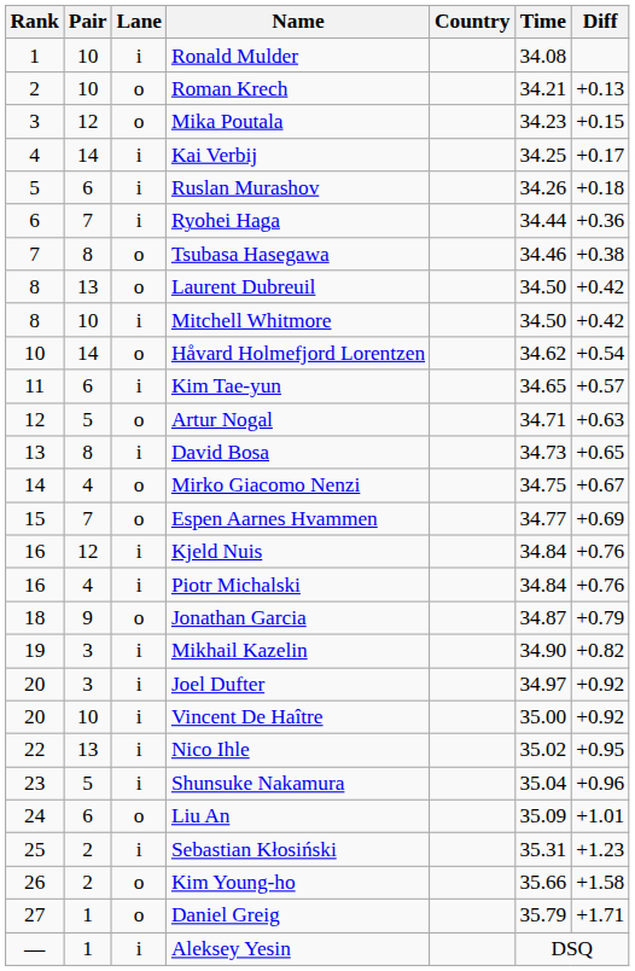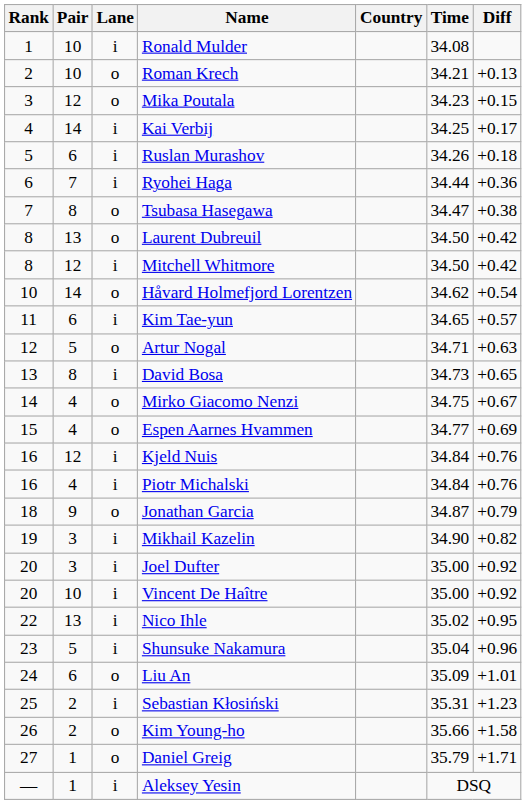 <table class="wikitable sortable" style="text-align:center">
 <tr>
 <th>Rank</th>
 <th>Pair</th>
 <th>Lane</th>
 <th>Name</th>
 <th>Country</th>
 <th>Time</th>
 <th>Diff</th>
 </tr>
 <tr>
 <td>1</td>
 <td>10</td>
 <td>i</td>
 <td align=left><a href='#'>Ronald Mulder</a></td>
 <td align=left></td>
 <td>34.08</td>
 <td></td>
 </tr>
 <tr>
 <td>2</td>
 <td>10</td>
 <td>o</td>
 <td align=left><a href='#'>Roman Krech</a></td>
 <td align=left></td>
 <td>34.21</td>
 <td>+0.13</td>
 </tr>
 <tr>
 <td>3</td>
 <td>12</td>
 <td>o</td>
 <td align=left><a href='#'>Mika Poutala</a></td>
 <td align=left></td>
 <td>34.23</td>
 <td>+0.15</td>
 </tr>
 <tr>
 <td>4</td>
 <td>14</td>
 <td>i</td>
 <td align=left><a href='#'>Kai Verbij</a></td>
 <td align=left></td>
 <td>34.25</td>
 <td>+0.17</td>
 </tr>
 <tr>
 <td>5</td>
 <td>6</td>
 <td>i</td>
 <td align=left><a href='#'>Ruslan Murashov</a></td>
 <td align=left></td>
 <td>34.26</td>
 <td>+0.18</td>
 </tr>
 <tr>
 <td>6</td>
 <td>7</td>
 <td>i</td>
 <td align=left><a href='#'>Ryohei Haga</a></td>
 <td align=left></td>
 <td>34.44</td>
 <td>+0.36</td>
 </tr>
 <tr>
 <td>7</td>
 <td>8</td>
 <td>o</td>
 <td align=left><a href='#'>Tsubasa Hasegawa</a></td>
 <td align=left></td>
-<td>34.46</td>
+<td>34.47</td>
 <td>+0.38</td>
 </tr>
 <tr>
 <td>8</td>
 <td>13</td>
 <td>o</td>
 <td align=left><a href='#'>Laurent Dubreuil</a></td>
 <td align=left></td>
 <td>34.50</td>
 <td>+0.42</td>
 </tr>
 <tr>
 <td>8</td>
-<td>10</td>
+<td>12</td>
 <td>i</td>
 <td align=left><a href='#'>Mitchell Whitmore</a></td>
 <td align=left></td>
 <td>34.50</td>
 <td>+0.42</td>
 </tr>
 <tr>
 <td>10</td>
 <td>14</td>
 <td>o</td>
 <td align=left><a href='#'>Håvard Holmefjord Lorentzen</a></td>
 <td align=left></td>
 <td>34.62</td>
 <td>+0.54</td>
 </tr>
 <tr>
 <td>11</td>
 <td>6</td>
 <td>i</td>
 <td align=left><a href='#'>Kim Tae-yun</a></td>
 <td align=left></td>
 <td>34.65</td>
 <td>+0.57</td>
 </tr>
 <tr>
 <td>12</td>
 <td>5</td>
 <td>o</td>
 <td align=left><a href='#'>Artur Nogal</a></td>
 <td align=left></td>
 <td>34.71</td>
 <td>+0.63</td>
 </tr>
 <tr>
 <td>13</td>
 <td>8</td>
 <td>i</td>
 <td align=left><a href='#'>David Bosa</a></td>
 <td align=left></td>
 <td>34.73</td>
 <td>+0.65</td>
 </tr>
 <tr>
 <td>14</td>
 <td>4</td>
 <td>o</td>
 <td align=left><a href='#'>Mirko Giacomo Nenzi</a></td>
 <td align=left></td>
 <td>34.75</td>
 <td>+0.67</td>
 </tr>
 <tr>
 <td>15</td>
-<td>7</td>
+<td>4</td>
 <td>o</td>
 <td align=left><a href='#'>Espen Aarnes Hvammen</a></td>
 <td align=left></td>
 <td>34.77</td>
 <td>+0.69</td>
 </tr>
 <tr>
 <td>16</td>
 <td>12</td>
 <td>i</td>
 <td align=left><a href='#'>Kjeld Nuis</a></td>
 <td align=left></td>
 <td>34.84</td>
 <td>+0.76</td>
 </tr>
 <tr>
 <td>16</td>
 <td>4</td>
 <td>i</td>
 <td align=left><a href='#'>Piotr Michalski</a></td>
 <td align=left></td>
 <td>34.84</td>
 <td>+0.76</td>
 </tr>
 <tr>
 <td>18</td>
 <td>9</td>
 <td>o</td>
 <td align=left><a href='#'>Jonathan Garcia</a></td>
 <td align=left></td>
 <td>34.87</td>
 <td>+0.79</td>
 </tr>
 <tr>
 <td>19</td>
 <td>3</td>
 <td>i</td>
 <td align=left><a href='#'>Mikhail Kazelin</a></td>
 <td align=left></td>
 <td>34.90</td>
 <td>+0.82</td>
 </tr>
 <tr>
 <td>20</td>
 <td>3</td>
 <td>i</td>
 <td align=left><a href='#'>Joel Dufter</a></td>
 <td align=left></td>
-<td>34.97</td>
+<td>35.00</td>
 <td>+0.92</td>
 </tr>
 <tr>
 <td>20</td>
 <td>10</td>
 <td>i</td>
 <td align=left><a href='#'>Vincent De Haître</a></td>
 <td align=left></td>
 <td>35.00</td>
 <td>+0.92</td>
 </tr>
 <tr>
 <td>22</td>
 <td>13</td>
 <td>i</td>
 <td align=left><a href='#'>Nico Ihle</a></td>
 <td align=left></td>
 <td>35.02</td>
 <td>+0.95</td>
 </tr>
 <tr>
 <td>23</td>
 <td>5</td>
 <td>i</td>
 <td align=left><a href='#'>Shunsuke Nakamura</a></td>
 <td align=left></td>
 <td>35.04</td>
 <td>+0.96</td>
 </tr>
 <tr>
 <td>24</td>
 <td>6</td>
 <td>o</td>
 <td align=left><a href='#'>Liu An</a></td>
 <td align=left></td>
 <td>35.09</td>
 <td>+1.01</td>
 </tr>
 <tr>
 <td>25</td>
 <td>2</td>
 <td>i</td>
 <td align=left><a href='#'>Sebastian Kłosiński</a></td>
 <td align=left></td>
 <td>35.31</td>
 <td>+1.23</td>
 </tr>
 <tr>
 <td>26</td>
 <td>2</td>
 <td>o</td>
 <td align=left><a href='#'>Kim Young-ho</a></td>
 <td align=left></td>
 <td>35.66</td>
 <td>+1.58</td>
 </tr>
 <tr>
 <td>27</td>
 <td>1</td>
 <td>o</td>
 <td align=left><a href='#'>Daniel Greig</a></td>
 <td align=left></td>
 <td>35.79</td>
 <td>+1.71</td>
 </tr>
 <tr>
 <td>—</td>
 <td>1</td>
 <td>i</td>
 <td align=left><a href='#'>Aleksey Yesin</a></td>
 <td align=left></td>
 <td colspan=2>DSQ</td>
 </tr>
 </table>
